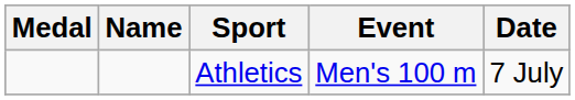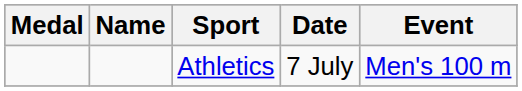 <table class="wikitable" style="font-size:95%">
 <tr>
 <th>Medal</th>
 <th>Name</th>
 <th>Sport</th>
+<th>Date</th>
 <th>Event</th>
-<th>Date</th>
 </tr>
 <tr>
 <td></td>
 <td></td>
 <td><a href='#'>Athletics</a></td>
+<td>7 July</td>
 <td><a href='#'>Men's 100 m</a></td>
-<td>7 July</td>
 </tr>
 </table>
